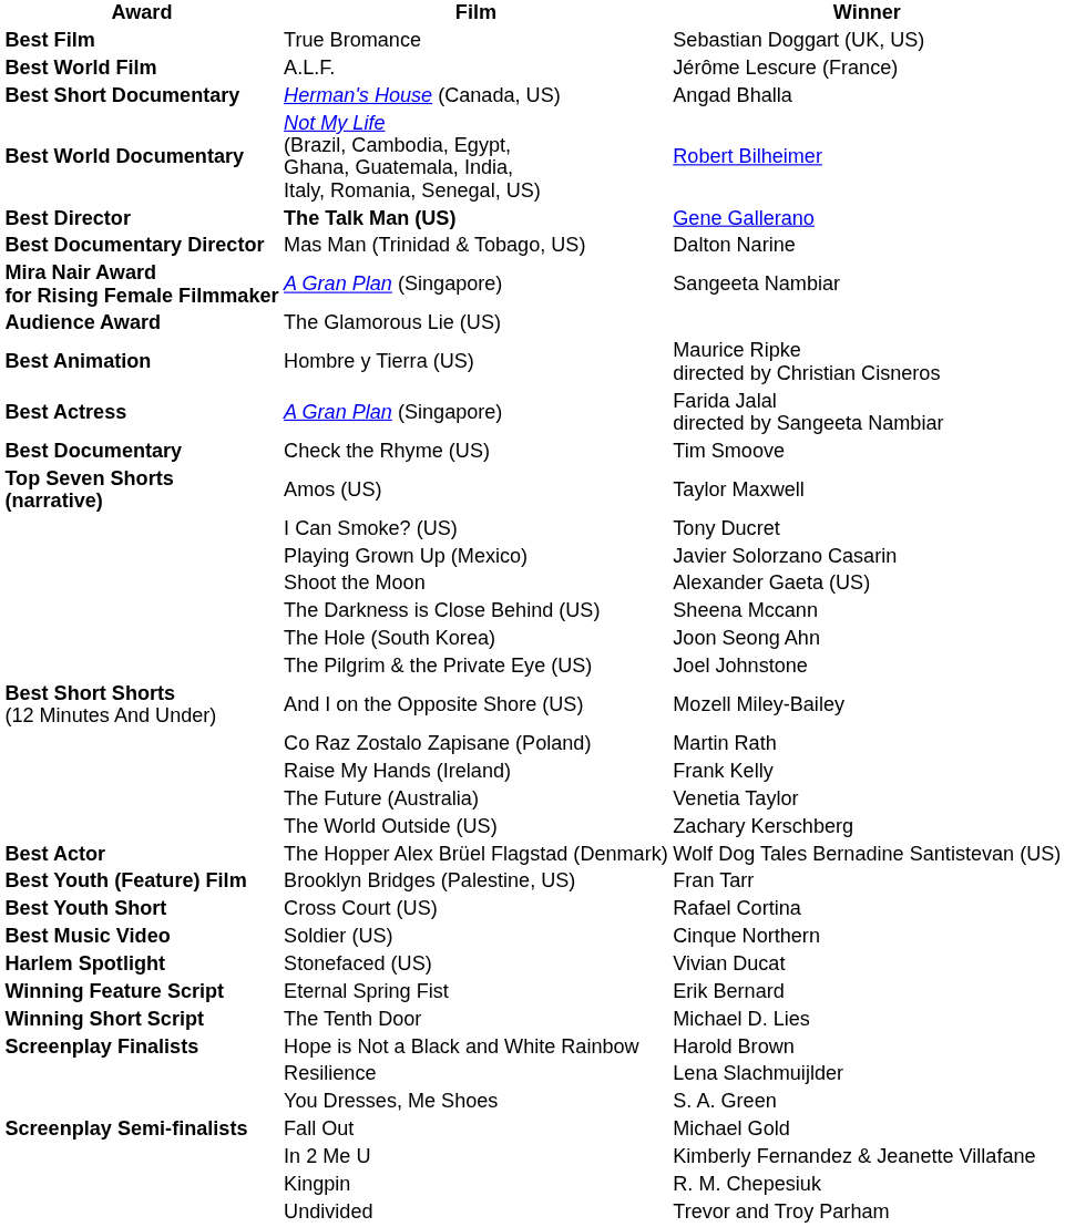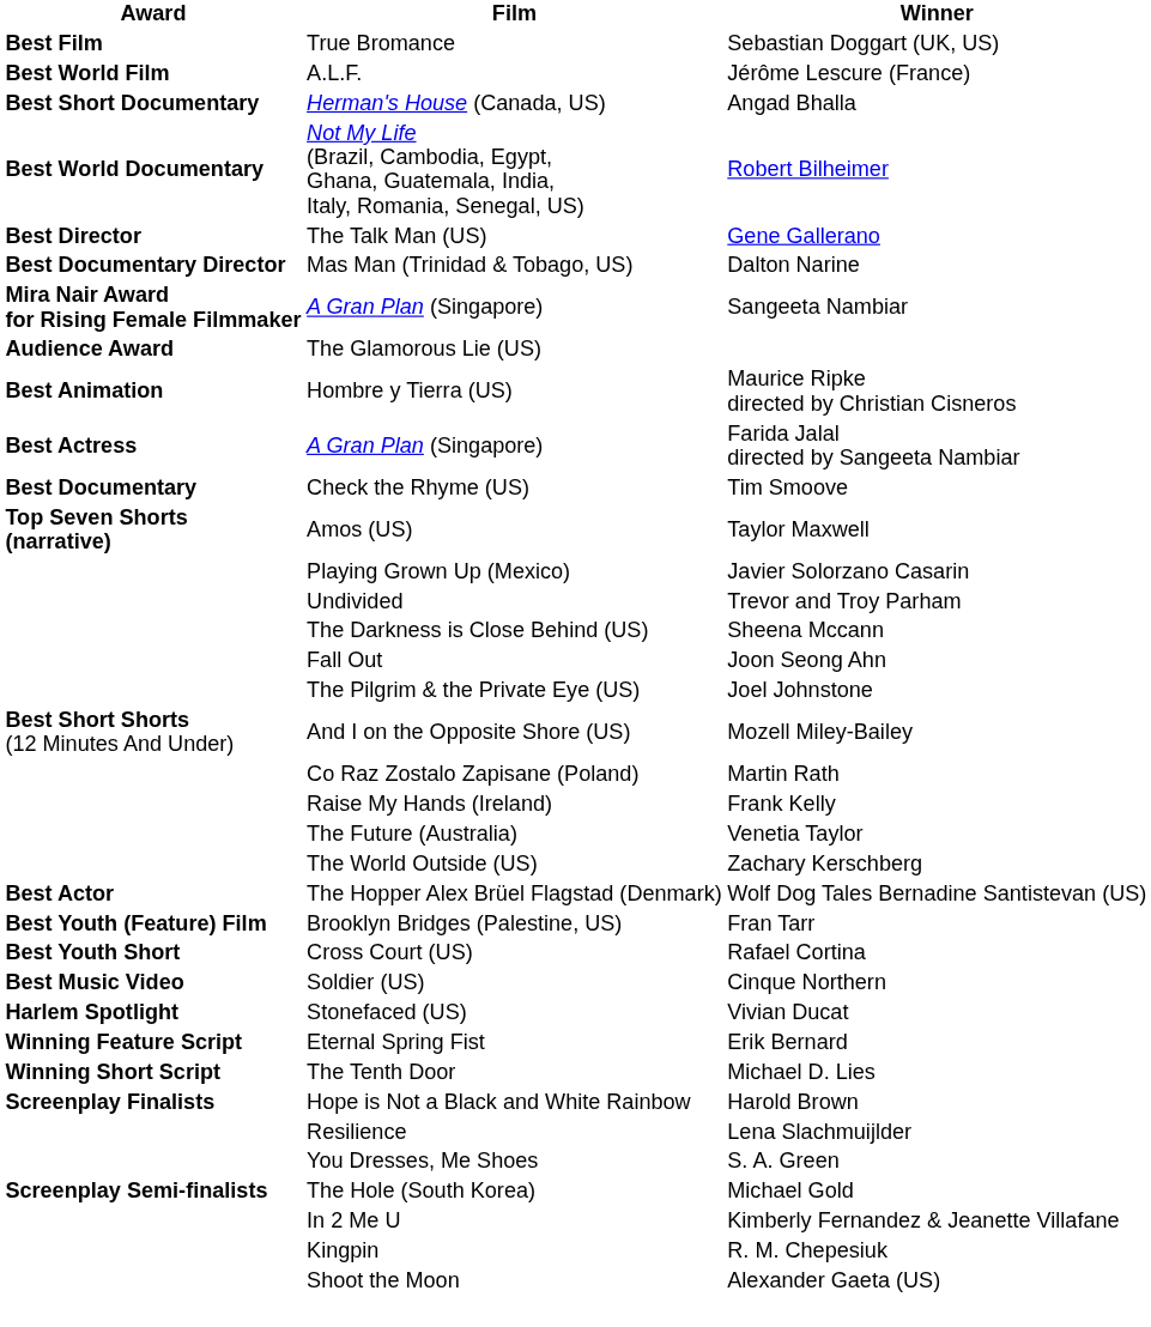 <table>
 <tr>
 <th>Award</th>
 <th>Film</th>
 <th>Winner</th>
 </tr>
 <tr>
 <td><strong>Best Film</strong></td>
 <td>True Bromance</td>
 <td>Sebastian Doggart (UK, US)</td>
 </tr>
 <tr>
 <td><strong>Best World Film</strong></td>
 <td>A.L.F.</td>
 <td>Jérôme Lescure (France)</td>
 </tr>
 <tr>
 <td><strong>Best Short Documentary</strong></td>
 <td><em><a href='#'>Herman's House</a></em> (Canada, US)</td>
 <td>Angad Bhalla</td>
 </tr>
 <tr>
 <td><strong>Best World Documentary</strong></td>
 <td><em><a href='#'>Not My Life</a></em><br>(Brazil, Cambodia, Egypt,<br>Ghana, Guatemala, India,<br>Italy, Romania, Senegal, US)</td>
 <td><a href='#'>Robert Bilheimer</a></td>
 </tr>
 <tr>
 <td><strong>Best Director</strong></td>
-<td><strong>The Talk Man (US)</strong></td>
+<td>The Talk Man (US)</td>
 <td><a href='#'>Gene Gallerano</a></td>
 </tr>
 <tr>
 <td><strong>Best Documentary Director</strong></td>
 <td>Mas Man (Trinidad & Tobago, US)</td>
 <td>Dalton Narine</td>
 </tr>
 <tr>
 <td><strong>Mira Nair Award<br>for Rising Female Filmmaker</strong></td>
 <td><em><a href='#'>A Gran Plan</a></em> (Singapore)</td>
 <td>Sangeeta Nambiar</td>
 </tr>
 <tr>
 <td><strong>Audience Award</strong></td>
 <td>The Glamorous Lie (US)</td>
 <td></td>
 </tr>
 <tr>
 <td><strong>Best Animation</strong></td>
 <td>Hombre y Tierra (US)</td>
 <td>Maurice Ripke<br>directed by Christian Cisneros</td>
 </tr>
 <tr>
 <td><strong>Best Actress</strong></td>
 <td><em><a href='#'>A Gran Plan</a></em> (Singapore)</td>
 <td>Farida Jalal<br>directed by Sangeeta Nambiar</td>
 </tr>
 <tr>
 <td><strong>Best Documentary</strong></td>
 <td>Check the Rhyme (US)</td>
 <td>Tim Smoove</td>
 </tr>
 <tr>
 <td><strong>Top Seven Shorts<br>(narrative)</strong></td>
 <td>Amos (US)</td>
 <td>Taylor Maxwell</td>
 </tr>
 <tr>
 <td></td>
-<td>I Can Smoke? (US)</td>
-<td>Tony Ducret</td>
-</tr>
-<tr>
-<td></td>
 <td>Playing Grown Up (Mexico)</td>
 <td>Javier Solorzano Casarin</td>
 </tr>
 <tr>
 <td></td>
-<td>Shoot the Moon</td>
-<td>Alexander Gaeta (US)</td>
+<td>Undivided</td>
+<td>Trevor and Troy Parham</td>
 </tr>
 <tr>
 <td></td>
 <td>The Darkness is Close Behind (US)</td>
 <td>Sheena Mccann</td>
 </tr>
 <tr>
 <td></td>
-<td>The Hole (South Korea)</td>
+<td>Fall Out</td>
 <td>Joon Seong Ahn</td>
 </tr>
 <tr>
 <td></td>
 <td>The Pilgrim & the Private Eye (US)</td>
 <td>Joel Johnstone</td>
 </tr>
 <tr>
 <td><strong>Best Short Shorts</strong><br>(12 Minutes And Under)</td>
 <td>And I on the Opposite Shore (US)</td>
 <td>Mozell Miley-Bailey</td>
 </tr>
 <tr>
 <td></td>
 <td>Co Raz Zostalo Zapisane (Poland)</td>
 <td>Martin Rath</td>
 </tr>
 <tr>
 <td></td>
 <td>Raise My Hands (Ireland)</td>
 <td>Frank Kelly</td>
 </tr>
 <tr>
 <td></td>
 <td>The Future (Australia)</td>
 <td>Venetia Taylor</td>
 </tr>
 <tr>
 <td></td>
 <td>The World Outside (US)</td>
 <td>Zachary Kerschberg</td>
 </tr>
 <tr>
 <td><strong>Best Actor</strong></td>
 <td>The Hopper Alex Brüel Flagstad (Denmark)</td>
 <td>Wolf Dog Tales Bernadine Santistevan (US)</td>
 </tr>
 <tr>
 <td><strong>Best Youth (Feature) Film</strong></td>
 <td>Brooklyn Bridges (Palestine, US)</td>
 <td>Fran Tarr</td>
 </tr>
 <tr>
 <td><strong>Best Youth Short</strong></td>
 <td>Cross Court (US)</td>
 <td>Rafael Cortina</td>
 </tr>
 <tr>
 <td><strong>Best Music Video</strong></td>
 <td>Soldier (US)</td>
 <td>Cinque Northern</td>
 </tr>
 <tr>
 <td><strong>Harlem Spotlight</strong></td>
 <td>Stonefaced (US)</td>
 <td>Vivian Ducat</td>
 </tr>
 <tr>
 <td><strong>Winning Feature Script</strong></td>
 <td>Eternal Spring Fist</td>
 <td>Erik Bernard</td>
 </tr>
 <tr>
 <td><strong>Winning Short Script</strong></td>
 <td>The Tenth Door</td>
 <td>Michael D. Lies</td>
 </tr>
 <tr>
 <td><strong>Screenplay Finalists</strong></td>
 <td>Hope is Not a Black and White Rainbow</td>
 <td>Harold Brown</td>
 </tr>
 <tr>
 <td></td>
 <td>Resilience</td>
 <td>Lena Slachmuijlder</td>
 </tr>
 <tr>
 <td></td>
 <td>You Dresses, Me Shoes</td>
 <td>S. A. Green</td>
 </tr>
 <tr>
 <td><strong>Screenplay Semi-finalists</strong></td>
-<td>Fall Out</td>
+<td>The Hole (South Korea)</td>
 <td>Michael Gold</td>
 </tr>
 <tr>
 <td></td>
 <td>In 2 Me U</td>
 <td>Kimberly Fernandez & Jeanette Villafane</td>
 </tr>
 <tr>
 <td></td>
 <td>Kingpin</td>
 <td>R. M. Chepesiuk</td>
 </tr>
 <tr>
 <td></td>
-<td>Undivided</td>
-<td>Trevor and Troy Parham</td>
+<td>Shoot the Moon</td>
+<td>Alexander Gaeta (US)</td>
 </tr>
 </table>
